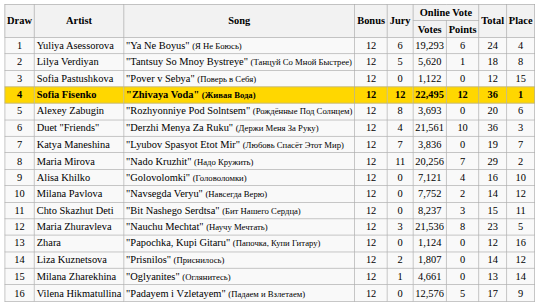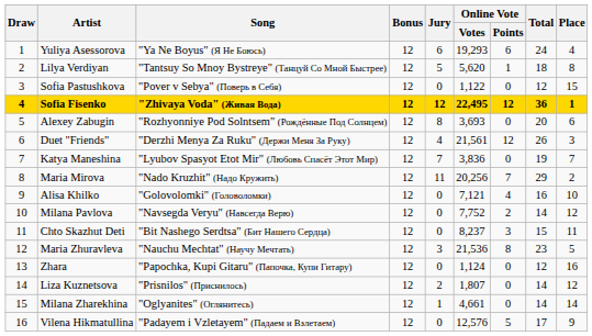 <table class="sortable wikitable" style="margin: 1em auto 1em auto; text-align:center">
 <tr bgcolor="#CCCCCC">
 <th rowspan="2">Draw</th>
 <th rowspan="2">Artist</th>
 <th rowspan="2">Song</th>
 <th rowspan="2">Bonus</th>
 <th rowspan="2">Jury</th>
 <th colspan="2">Online Vote</th>
 <th rowspan="2">Total</th>
 <th rowspan="2">Place</th>
 </tr>
 <tr>
 <th>Votes</th>
 <th>Points</th>
 </tr>
 <tr>
 <td>1</td>
 <td align="left">Yuliya Asessorova</td>
 <td align="left">"Ya Ne Boyus" <small>(Я Не Боюсь)</small></td>
 <td>12</td>
 <td>6</td>
 <td>19,293</td>
 <td>6</td>
 <td>24</td>
 <td>4</td>
 </tr>
 <tr>
 <td>2</td>
 <td align="left">Lilya Verdiyan</td>
 <td align="left">"Tantsuy So Mnoy Bystreye" <small>(Танцуй Со Мной Быстрее)</small></td>
 <td>12</td>
 <td>5</td>
 <td>5,620</td>
 <td>1</td>
 <td>18</td>
 <td>8</td>
 </tr>
 <tr>
 <td>3</td>
 <td align="left">Sofia Pastushkova</td>
 <td align="left">"Pover v Sebya" <small>(Поверь в Себя)</small></td>
 <td>12</td>
 <td>0</td>
 <td>1,122</td>
 <td>0</td>
 <td>12</td>
 <td>15</td>
 </tr>
 <tr style="font-weight:bold; background:gold;">
 <td>4</td>
 <td align="left">Sofia Fisenko</td>
 <td align="left">"Zhivaya Voda" <small>(Живая Вода)</small></td>
 <td>12</td>
 <td>12</td>
 <td>22,495</td>
 <td>12</td>
 <td>36</td>
 <td>1</td>
 </tr>
 <tr>
 <td>5</td>
 <td align="left">Alexey Zabugin</td>
 <td align="left">"Rozhyonniye Pod Solntsem" <small>(Рождённые Под Солнцем)</small></td>
 <td>12</td>
 <td>8</td>
 <td>3,693</td>
 <td>0</td>
 <td>20</td>
 <td>6</td>
 </tr>
 <tr>
 <td>6</td>
 <td align="left">Duet "Friends"</td>
 <td align="left">"Derzhi Menya Za Ruku" <small>(Держи Меня За Руку)</small></td>
 <td>12</td>
 <td>4</td>
 <td>21,561</td>
-<td>10</td>
-<td>36</td>
+<td>12</td>
+<td>26</td>
 <td>3</td>
 </tr>
 <tr>
 <td>7</td>
 <td align="left">Katya Maneshina</td>
 <td align="left">"Lyubov Spasyot Etot Mir" <small>(Любовь Спасёт Этот Мир)</small></td>
 <td>12</td>
 <td>7</td>
 <td>3,836</td>
 <td>0</td>
 <td>19</td>
 <td>7</td>
 </tr>
 <tr>
 <td>8</td>
 <td align="left">Maria Mirova</td>
 <td align="left">"Nado Kruzhit" <small>(Надо Кружить)</small></td>
 <td>12</td>
 <td>11</td>
 <td>20,256</td>
 <td>7</td>
 <td>29</td>
 <td>2</td>
 </tr>
 <tr>
 <td>9</td>
 <td align="left">Alisa Khilko</td>
 <td align="left">"Golovolomki" <small>(Головоломки)</small></td>
 <td>12</td>
 <td>0</td>
 <td>7,121</td>
 <td>4</td>
 <td>16</td>
 <td>10</td>
 </tr>
 <tr>
 <td>10</td>
 <td align="left">Milana Pavlova</td>
 <td align="left">"Navsegda Veryu" <small>(Навсегда Верю)</small></td>
 <td>12</td>
 <td>0</td>
 <td>7,752</td>
 <td>2</td>
 <td>14</td>
 <td>12</td>
 </tr>
 <tr>
 <td>11</td>
 <td align="left">Chto Skazhut Deti</td>
 <td align="left">"Bit Nashego Serdtsa" <small>(Бит Нашего Сердца)</small></td>
 <td>12</td>
 <td>0</td>
 <td>8,237</td>
 <td>3</td>
 <td>15</td>
 <td>11</td>
 </tr>
 <tr>
 <td>12</td>
 <td align="left">Maria Zhuravleva</td>
 <td align="left">"Nauchu Mechtat" <small>(Научу Мечтать)</small></td>
 <td>12</td>
 <td>3</td>
 <td>21,536</td>
 <td>8</td>
 <td>23</td>
 <td>5</td>
 </tr>
 <tr>
 <td>13</td>
 <td align="left">Zhara</td>
 <td align="left">"Papochka, Kupi Gitaru" <small>(Папочка, Купи Гитару)</small></td>
 <td>12</td>
 <td>0</td>
 <td>1,124</td>
 <td>0</td>
 <td>12</td>
 <td>16</td>
 </tr>
 <tr>
 <td>14</td>
 <td align="left">Liza Kuznetsova</td>
 <td align="left">"Prisnilos" <small>(Приснилось)</small></td>
 <td>12</td>
 <td>2</td>
 <td>1,807</td>
 <td>0</td>
 <td>14</td>
 <td>12</td>
 </tr>
 <tr>
 <td>15</td>
 <td align="left">Milana Zharekhina</td>
 <td align="left">"Oglyanites" <small>(Оглянитесь)</small></td>
 <td>12</td>
 <td>1</td>
 <td>4,661</td>
 <td>0</td>
-<td>13</td>
+<td>14</td>
 <td>14</td>
 </tr>
 <tr>
 <td>16</td>
 <td align="left">Vilena Hikmatullina</td>
 <td align="left">"Padayem i Vzletayem" <small>(Падаем и Взлетаем)</small></td>
 <td>12</td>
 <td>0</td>
 <td>12,576</td>
 <td>5</td>
 <td>17</td>
 <td>9</td>
 </tr>
 </table>
